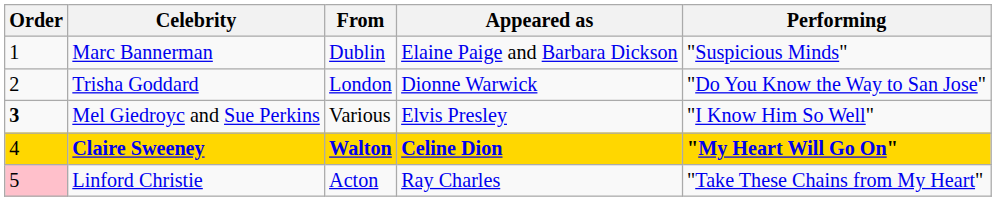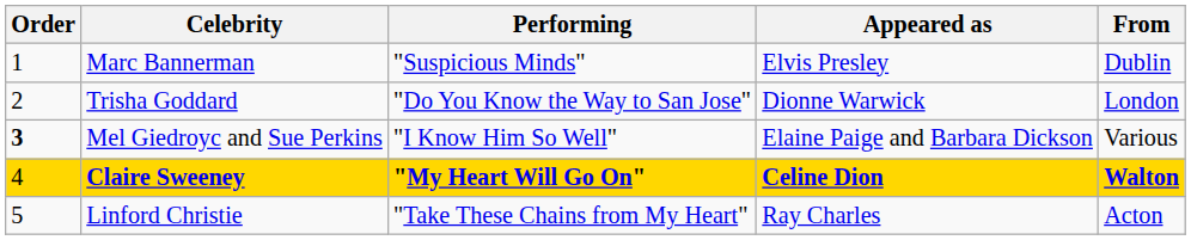 <table class="wikitable">
 <tr>
 <th>Order</th>
 <th>Celebrity</th>
+<th>Performing</th>
+<th>Appeared as</th>
 <th>From</th>
-<th>Appeared as</th>
-<th>Performing</th>
 </tr>
 <tr>
 <td>1</td>
 <td><a href='#'>Marc Bannerman</a></td>
+<td>"<a href='#'>Suspicious Minds</a>"</td>
+<td><a href='#'>Elvis Presley</a></td>
 <td><a href='#'>Dublin</a></td>
-<td><a href='#'>Elaine Paige</a> and <a href='#'>Barbara Dickson</a></td>
-<td>"<a href='#'>Suspicious Minds</a>"</td>
 </tr>
 <tr>
 <td>2</td>
 <td><a href='#'>Trisha Goddard</a></td>
+<td>"<a href='#'>Do You Know the Way to San Jose</a>"</td>
+<td><a href='#'>Dionne Warwick</a></td>
 <td><a href='#'>London</a></td>
-<td><a href='#'>Dionne Warwick</a></td>
-<td>"<a href='#'>Do You Know the Way to San Jose</a>"</td>
 </tr>
 <tr>
 <td><strong>3</strong></td>
 <td><a href='#'>Mel Giedroyc</a> and <a href='#'>Sue Perkins</a></td>
+<td>"<a href='#'>I Know Him So Well</a>"</td>
+<td><a href='#'>Elaine Paige</a> and <a href='#'>Barbara Dickson</a></td>
 <td>Various</td>
-<td><a href='#'>Elvis Presley</a></td>
-<td>"<a href='#'>I Know Him So Well</a>"</td>
 </tr>
 <tr style="background:gold;">
 <td>4</td>
 <td><strong><a href='#'>Claire Sweeney</a></strong></td>
+<td><strong>"<a href='#'>My Heart Will Go On</a>"</strong></td>
+<td><strong><a href='#'>Celine Dion</a></strong></td>
 <td><strong><a href='#'>Walton</a></strong></td>
-<td><strong><a href='#'>Celine Dion</a></strong></td>
-<td><strong>"<a href='#'>My Heart Will Go On</a>"</strong></td>
 </tr>
 <tr>
-<td style="background: pink;">5</td>
+<td>5</td>
 <td><a href='#'>Linford Christie</a></td>
+<td>"<a href='#'>Take These Chains from My Heart</a>"</td>
+<td><a href='#'>Ray Charles</a></td>
 <td><a href='#'>Acton</a></td>
-<td><a href='#'>Ray Charles</a></td>
-<td>"<a href='#'>Take These Chains from My Heart</a>"</td>
 </tr>
 </table>
